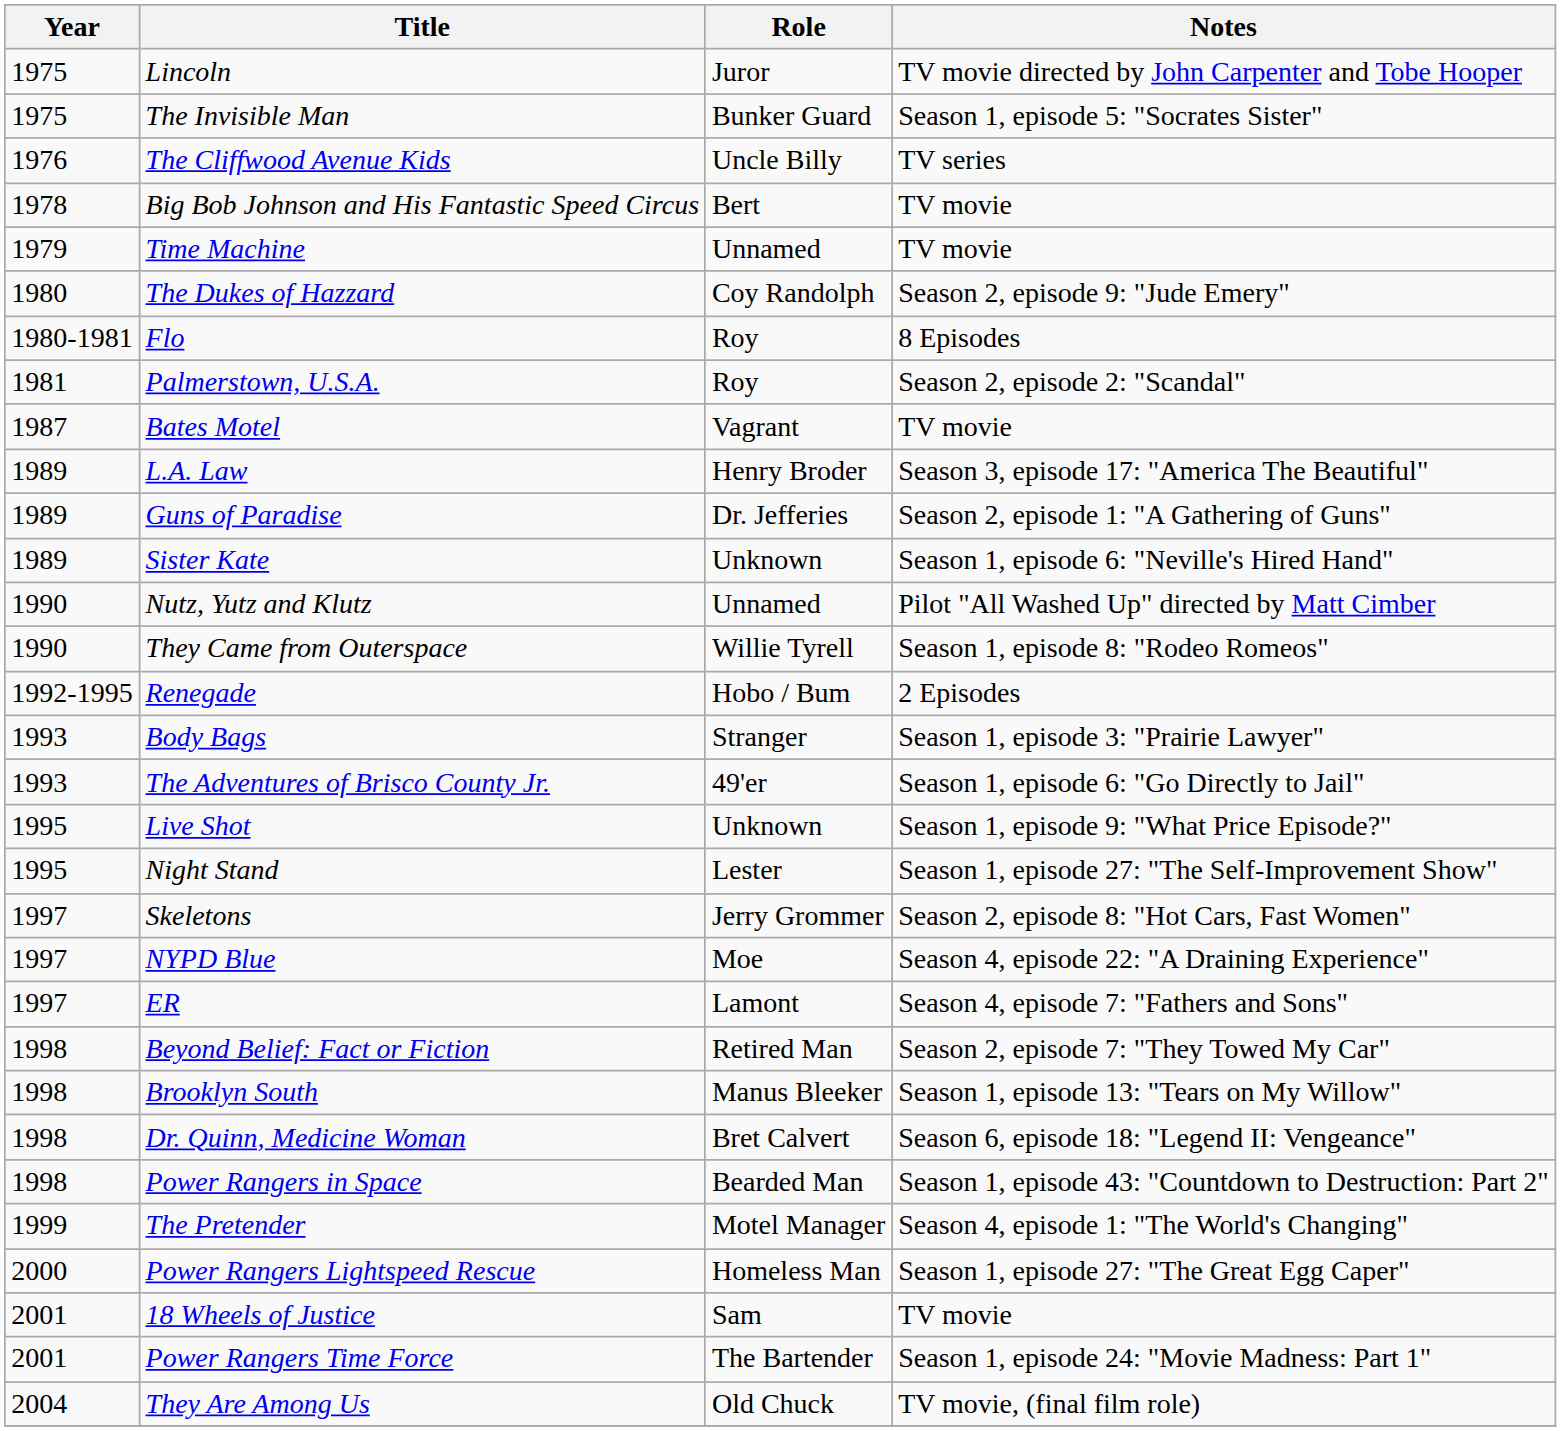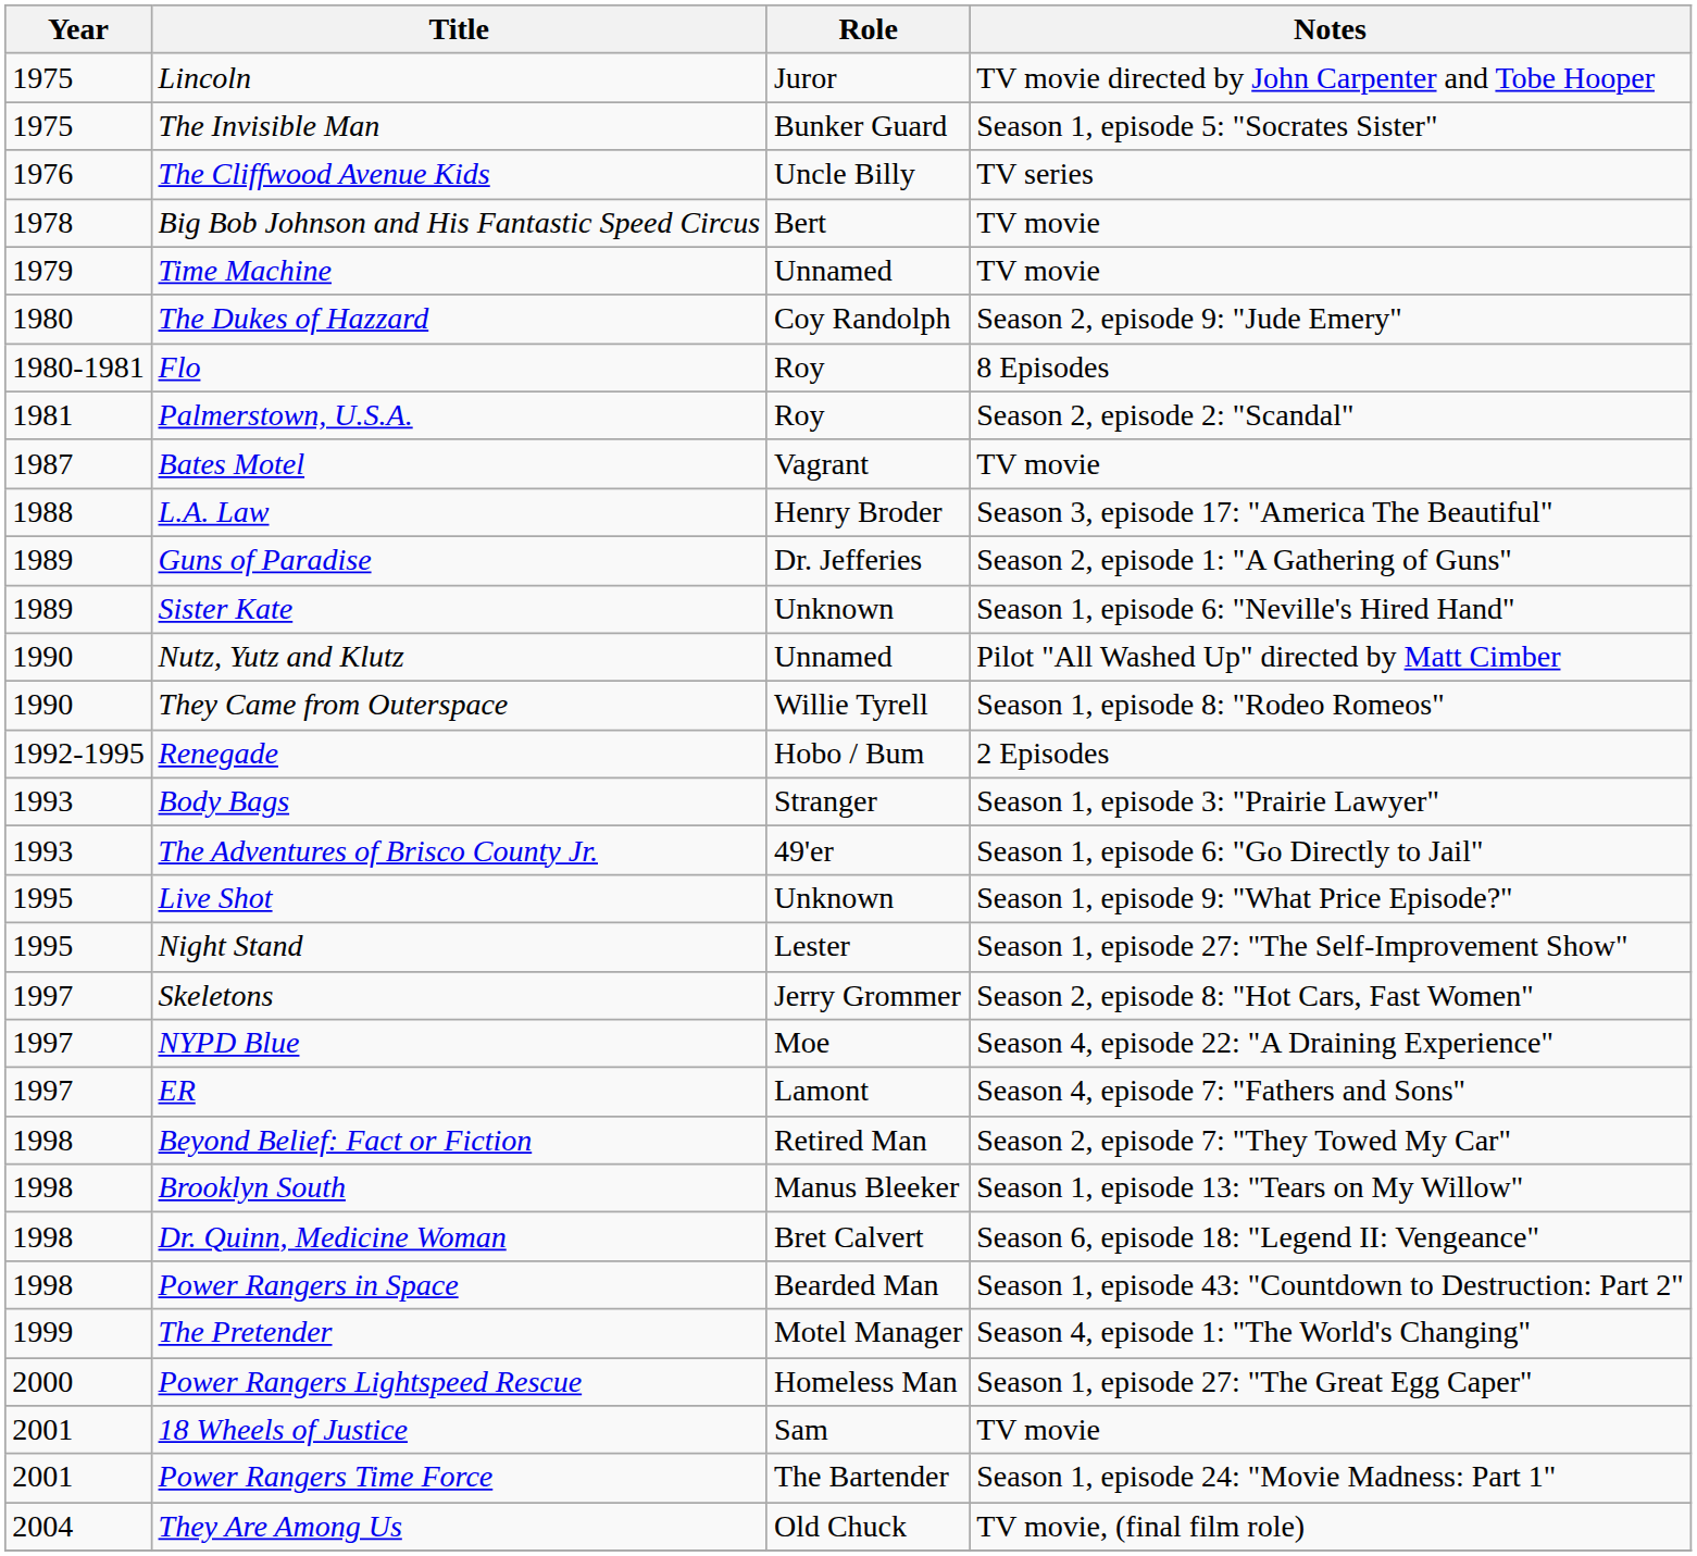 <table class="wikitable sortable mw-collapsible">
 <tr>
 <th>Year</th>
 <th>Title</th>
 <th>Role</th>
 <th class="unsortable">Notes</th>
 </tr>
 <tr>
 <td>1975</td>
 <td><em>Lincoln</em></td>
 <td>Juror</td>
 <td>TV movie directed by <a href='#'>John Carpenter</a> and <a href='#'>Tobe Hooper</a></td>
 </tr>
 <tr>
 <td>1975</td>
 <td><em>The Invisible Man</em></td>
 <td>Bunker Guard</td>
 <td>Season 1, episode 5: "Socrates Sister"</td>
 </tr>
 <tr>
 <td>1976</td>
 <td><em><a href='#'>The Cliffwood Avenue Kids</a></em></td>
 <td>Uncle Billy</td>
 <td>TV series</td>
 </tr>
 <tr>
 <td>1978</td>
 <td><em>Big Bob Johnson and His Fantastic Speed Circus</em></td>
 <td>Bert</td>
 <td>TV movie</td>
 </tr>
 <tr>
 <td>1979</td>
 <td><em><a href='#'>Time Machine</a></em></td>
 <td>Unnamed</td>
 <td>TV movie</td>
 </tr>
 <tr>
 <td>1980</td>
 <td><em><a href='#'>The Dukes of Hazzard</a></em></td>
 <td>Coy Randolph</td>
 <td>Season 2, episode 9: "Jude Emery"</td>
 </tr>
 <tr>
 <td>1980-1981</td>
 <td><em><a href='#'>Flo</a></em></td>
 <td>Roy</td>
 <td>8 Episodes</td>
 </tr>
 <tr>
 <td>1981</td>
 <td><em><a href='#'>Palmerstown, U.S.A.</a></em></td>
 <td>Roy</td>
 <td>Season 2, episode 2: "Scandal"</td>
 </tr>
 <tr>
 <td>1987</td>
 <td><em><a href='#'>Bates Motel</a></em></td>
 <td>Vagrant</td>
 <td>TV movie</td>
 </tr>
 <tr>
-<td>1989</td>
+<td>1988</td>
 <td><em><a href='#'>L.A. Law</a></em></td>
 <td>Henry Broder</td>
 <td>Season 3, episode 17: "America The Beautiful"</td>
 </tr>
 <tr>
 <td>1989</td>
 <td><em><a href='#'>Guns of Paradise</a></em></td>
 <td>Dr. Jefferies</td>
 <td>Season 2, episode 1: "A Gathering of Guns"</td>
 </tr>
 <tr>
 <td>1989</td>
 <td><em><a href='#'>Sister Kate</a></em></td>
 <td>Unknown</td>
 <td>Season 1, episode 6: "Neville's Hired Hand"</td>
 </tr>
 <tr>
 <td>1990</td>
 <td><em>Nutz, Yutz and Klutz</em></td>
 <td>Unnamed</td>
 <td>Pilot "All Washed Up" directed by <a href='#'>Matt Cimber</a></td>
 </tr>
 <tr>
 <td>1990</td>
 <td><em>They Came from Outerspace</em></td>
 <td>Willie Tyrell</td>
 <td>Season 1, episode 8: "Rodeo Romeos"</td>
 </tr>
 <tr>
 <td>1992-1995</td>
 <td><em><a href='#'>Renegade</a></em></td>
 <td>Hobo / Bum</td>
 <td>2 Episodes</td>
 </tr>
 <tr>
 <td>1993</td>
 <td><em><a href='#'>Body Bags</a></em></td>
 <td>Stranger</td>
 <td>Season 1, episode 3: "Prairie Lawyer"</td>
 </tr>
 <tr>
 <td>1993</td>
 <td><em><a href='#'>The Adventures of Brisco County Jr.</a></em></td>
 <td>49'er</td>
 <td>Season 1, episode 6: "Go Directly to Jail"</td>
 </tr>
 <tr>
 <td>1995</td>
 <td><em><a href='#'>Live Shot</a></em></td>
 <td>Unknown</td>
 <td>Season 1, episode 9: "What Price Episode?"</td>
 </tr>
 <tr>
 <td>1995</td>
 <td><em>Night Stand</em></td>
 <td>Lester</td>
 <td>Season 1, episode 27: "The Self-Improvement Show"</td>
 </tr>
 <tr>
 <td>1997</td>
 <td><em>Skeletons</em></td>
 <td>Jerry Grommer</td>
 <td>Season 2, episode 8: "Hot Cars, Fast Women"</td>
 </tr>
 <tr>
 <td>1997</td>
 <td><em><a href='#'>NYPD Blue</a></em></td>
 <td>Moe</td>
 <td>Season 4, episode 22: "A Draining Experience"</td>
 </tr>
 <tr>
 <td>1997</td>
 <td><em><a href='#'>ER</a></em></td>
 <td>Lamont</td>
 <td>Season 4, episode 7: "Fathers and Sons"</td>
 </tr>
 <tr>
 <td>1998</td>
 <td><em><a href='#'>Beyond Belief: Fact or Fiction</a></em></td>
 <td>Retired Man</td>
 <td>Season 2, episode 7: "They Towed My Car"</td>
 </tr>
 <tr>
 <td>1998</td>
 <td><em><a href='#'>Brooklyn South</a></em></td>
 <td>Manus Bleeker</td>
 <td>Season 1, episode 13: "Tears on My Willow"</td>
 </tr>
 <tr>
 <td>1998</td>
 <td><em><a href='#'>Dr. Quinn, Medicine Woman</a></em></td>
 <td>Bret Calvert</td>
 <td>Season 6, episode 18: "Legend II: Vengeance"</td>
 </tr>
 <tr>
 <td>1998</td>
 <td><em><a href='#'>Power Rangers in Space</a></em></td>
 <td>Bearded Man</td>
 <td>Season 1, episode 43: "Countdown to Destruction: Part 2"</td>
 </tr>
 <tr>
 <td>1999</td>
 <td><em><a href='#'>The Pretender</a></em></td>
 <td>Motel Manager</td>
 <td>Season 4, episode 1: "The World's Changing"</td>
 </tr>
 <tr>
 <td>2000</td>
 <td><em><a href='#'>Power Rangers Lightspeed Rescue</a></em></td>
 <td>Homeless Man</td>
 <td>Season 1, episode 27: "The Great Egg Caper"</td>
 </tr>
 <tr>
 <td>2001</td>
 <td><em><a href='#'>18 Wheels of Justice</a></em></td>
 <td>Sam</td>
 <td>TV movie</td>
 </tr>
 <tr>
 <td>2001</td>
 <td><em><a href='#'>Power Rangers Time Force</a></em></td>
 <td>The Bartender</td>
 <td>Season 1, episode 24: "Movie Madness: Part 1"</td>
 </tr>
 <tr>
 <td>2004</td>
 <td><em><a href='#'>They Are Among Us</a></em></td>
 <td>Old Chuck</td>
 <td>TV movie, (final film role)</td>
 </tr>
 <tr>
 </tr>
 </table>
